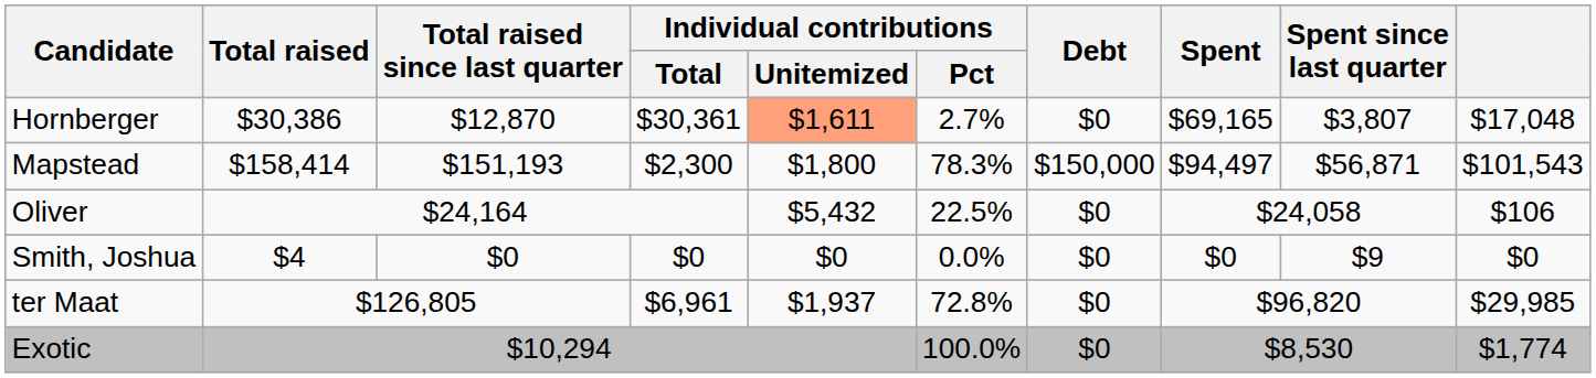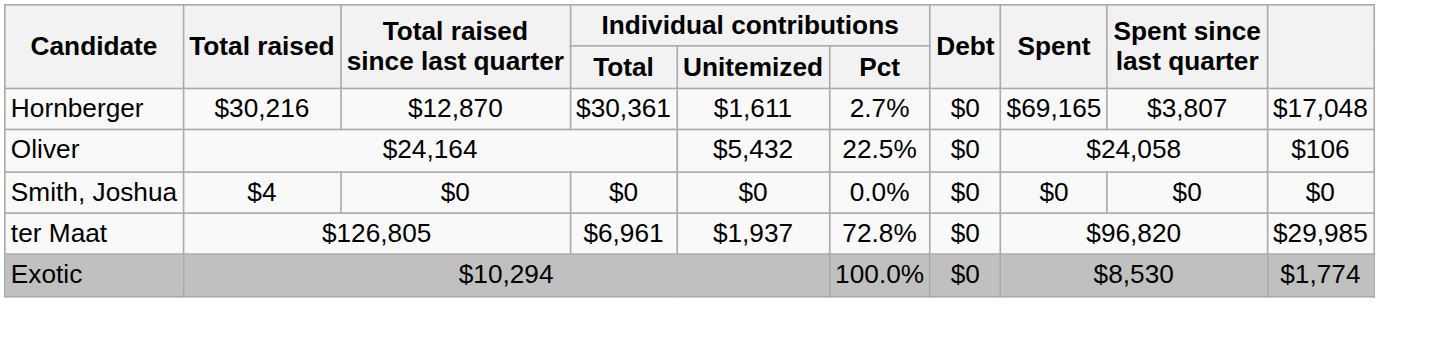 <table class="wikitable sortable" style="text-align:center;">
 <tr>
 <th scope="col" rowspan=2>Candidate</th>
 <th scope="col" data-sort-type=currency rowspan=2>Total raised</th>
 <th scope="col" data-sort-type=currency rowspan=2>Total raised<br>since last quarter</th>
 <th scope="col" colspan=3>Individual contributions</th>
 <th scope="col" data-sort-type=currency rowspan=2>Debt</th>
 <th scope="col" data-sort-type=currency rowspan=2>Spent</th>
 <th scope="col" data-sort-type=currency rowspan=2>Spent since<br>last quarter</th>
 <th scope="col" data-sort-type=currency rowspan=2></th>
 </tr>
 <tr>
 <th scope="col" data-sort-type=currency>Total</th>
 <th scope="col" data-sort-type=currency>Unitemized</th>
 <th scope="col" data-sort-type=number>Pct</th>
 </tr>
 <tr>
 <td scope="row" style="text-align: left;">Hornberger</td>
-<td>$30,386</td>
+<td>$30,216</td>
 <td>$12,870</td>
 <td>$30,361</td>
-<td style="background: lightsalmon;">$1,611</td>
+<td>$1,611</td>
 <td>2.7%</td>
 <td>$0</td>
 <td>$69,165</td>
 <td>$3,807</td>
 <td>$17,048</td>
-</tr>
-<tr>
-<td scope="row" style="text-align: left;">Mapstead</td>
-<td>$158,414</td>
-<td>$151,193</td>
-<td>$2,300</td>
-<td>$1,800</td>
-<td>78.3%</td>
-<td>$150,000</td>
-<td>$94,497</td>
-<td>$56,871</td>
-<td>$101,543</td>
 </tr>
 <tr>
 <td scope="row" style="text-align: left;">Oliver</td>
 <td style="text-align: center;" colspan="3">$24,164</td>
 <td>$5,432</td>
 <td>22.5%</td>
 <td>$0</td>
 <td style="text-align: center;" colspan="2">$24,058</td>
 <td>$106</td>
 </tr>
 <tr>
 <td>Smith, Joshua</td>
 <td>$4</td>
 <td>$0</td>
 <td>$0</td>
 <td>$0</td>
 <td>0.0%</td>
 <td>$0</td>
 <td>$0</td>
-<td>$9</td>
+<td>$0</td>
 <td>$0</td>
 </tr>
 <tr>
 <td scope="row" style="text-align: left;">ter Maat</td>
 <td style="text-align: center;" colspan="2">$126,805</td>
 <td>$6,961</td>
 <td>$1,937</td>
 <td>72.8%</td>
 <td>$0</td>
 <td style="text-align: center;" colspan="2">$96,820</td>
 <td>$29,985</td>
 </tr>
 <tr style="background:silver;">
 <td scope="row" style="text-align: left;">Exotic</td>
 <td style="text-align: center;" colspan="4">$10,294</td>
 <td>100.0%</td>
 <td>$0</td>
 <td style="text-align: center;" colspan="2">$8,530</td>
 <td>$1,774</td>
 </tr>
 </table>
